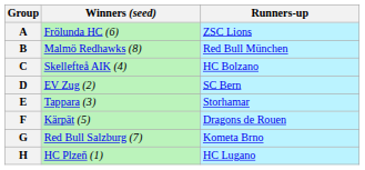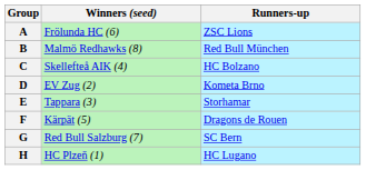 <table class="wikitable">
 <tr>
 <th>Group</th>
 <th width="220">Winners <em>(seed)</em></th>
 <th width="220">Runners-up</th>
 </tr>
 <tr>
 <th>A</th>
 <td bgcolor="#BBF3BB"> <a href='#'>Frölunda HC</a> <em>(6)</em></td>
 <td bgcolor="#BBF3FF"> <a href='#'>ZSC Lions</a></td>
 </tr>
 <tr>
 <th>B</th>
 <td bgcolor="#BBF3BB"> <a href='#'>Malmö Redhawks</a> <em>(8)</em></td>
 <td bgcolor="#BBF3FF"> <a href='#'>Red Bull München</a></td>
 </tr>
 <tr>
 <th>C</th>
 <td bgcolor="#BBF3BB"> <a href='#'>Skellefteå AIK</a> <em>(4)</em></td>
 <td bgcolor="#BBF3FF"> <a href='#'>HC Bolzano</a></td>
 </tr>
 <tr>
 <th>D</th>
 <td bgcolor="#BBF3BB"> <a href='#'>EV Zug</a> <em>(2)</em></td>
-<td bgcolor="#BBF3FF"> <a href='#'>SC Bern</a></td>
+<td bgcolor="#BBF3FF"> <a href='#'>Kometa Brno</a></td>
 </tr>
 <tr>
 <th>E</th>
 <td bgcolor="#BBF3BB"> <a href='#'>Tappara</a> <em>(3)</em></td>
 <td bgcolor="#BBF3FF"> <a href='#'>Storhamar</a></td>
 </tr>
 <tr>
 <th>F</th>
 <td bgcolor="#BBF3BB"> <a href='#'>Kärpät</a> <em>(5)</em></td>
 <td bgcolor="#BBF3FF"> <a href='#'>Dragons de Rouen</a></td>
 </tr>
 <tr>
 <th>G</th>
 <td bgcolor="#BBF3BB"> <a href='#'>Red Bull Salzburg</a> <em>(7)</em></td>
-<td bgcolor="#BBF3FF"> <a href='#'>Kometa Brno</a></td>
+<td bgcolor="#BBF3FF"> <a href='#'>SC Bern</a></td>
 </tr>
 <tr>
 <th>H</th>
 <td bgcolor="#BBF3BB"> <a href='#'>HC Plzeň</a> <em>(1)</em></td>
 <td bgcolor="#BBF3FF"> <a href='#'>HC Lugano</a></td>
 </tr>
 </table>
